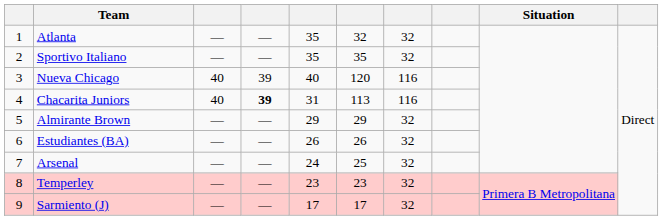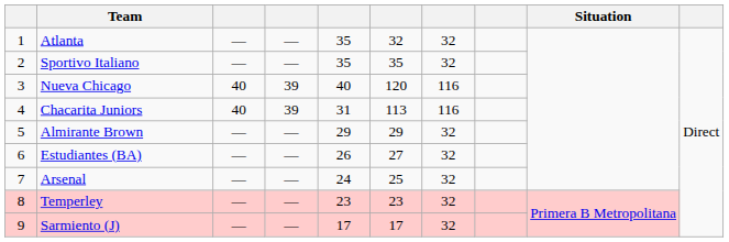 <table class="wikitable" style="text-align: center;">
 <tr>
 <th width=28><br></th>
 <th width=185>Team</th>
 <th width=50></th>
 <th width=50></th>
 <th width=50></th>
 <th width=50></th>
 <th width=50></th>
 <th width=50><br></th>
 <th>Situation</th>
 <th><br></th>
 </tr>
 <tr>
 <td>1</td>
 <td align="left"><a href='#'>Atlanta</a></td>
 <td>—</td>
 <td>—</td>
 <td>35</td>
 <td>32</td>
 <td>32</td>
 <td><strong></strong></td>
 <td rowspan=7></td>
 <td rowspan=9>Direct</td>
 </tr>
 <tr>
 <td>2</td>
 <td align="left"><a href='#'>Sportivo Italiano</a></td>
 <td>—</td>
 <td>—</td>
 <td>35</td>
 <td>35</td>
 <td>32</td>
 <td><strong></strong></td>
 </tr>
 <tr>
 <td>3</td>
 <td align="left"><a href='#'>Nueva Chicago</a></td>
 <td>40</td>
 <td>39</td>
 <td>40</td>
 <td>120</td>
 <td>116</td>
 <td><strong></strong></td>
 </tr>
 <tr>
 <td>4</td>
 <td align="left"><a href='#'>Chacarita Juniors</a></td>
 <td>40</td>
-<td><strong>39</strong></td>
+<td>39</td>
 <td>31</td>
 <td>113</td>
 <td>116</td>
 <td><strong></strong></td>
 </tr>
 <tr>
 <td>5</td>
 <td align="left"><a href='#'>Almirante Brown</a></td>
 <td>—</td>
 <td>—</td>
 <td>29</td>
 <td>29</td>
 <td>32</td>
 <td><strong></strong></td>
 </tr>
 <tr>
 <td>6</td>
 <td align="left"><a href='#'>Estudiantes (BA)</a></td>
 <td>—</td>
 <td>—</td>
 <td>26</td>
-<td>26</td>
+<td>27</td>
 <td>32</td>
 <td><strong></strong></td>
 </tr>
 <tr>
 <td>7</td>
 <td align="left"><a href='#'>Arsenal</a></td>
 <td>—</td>
 <td>—</td>
 <td>24</td>
 <td>25</td>
 <td>32</td>
 <td><strong></strong></td>
 </tr>
 <tr bgcolor=#FFcccc>
 <td>8</td>
 <td align="left"><a href='#'>Temperley</a></td>
 <td>—</td>
 <td>—</td>
 <td>23</td>
 <td>23</td>
 <td>32</td>
 <td><strong></strong></td>
 <td rowspan=2><a href='#'>Primera B Metropolitana</a></td>
 </tr>
 <tr bgcolor=#ffcccc>
 <td>9</td>
 <td align="left"><a href='#'>Sarmiento (J)</a></td>
 <td>—</td>
 <td>—</td>
 <td>17</td>
 <td>17</td>
 <td>32</td>
 <td><strong></strong></td>
 </tr>
 </table>
